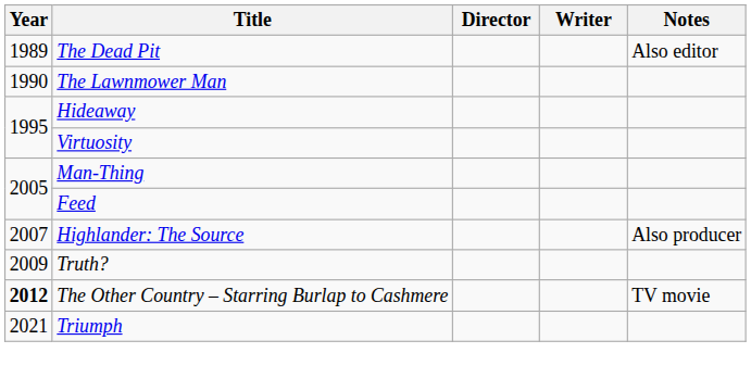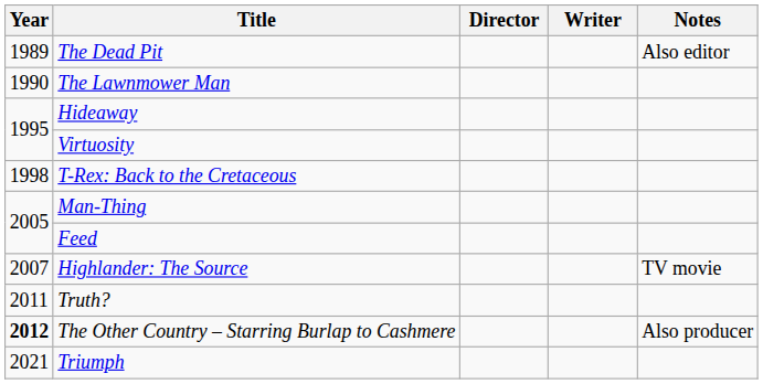 <table class="wikitable">
 <tr>
 <th>Year</th>
 <th>Title</th>
 <th width=65>Director</th>
 <th width=65>Writer</th>
 <th>Notes</th>
 </tr>
 <tr>
 <td>1989</td>
 <td><em><a href='#'>The Dead Pit</a></em></td>
 <td></td>
 <td></td>
 <td>Also editor</td>
 </tr>
 <tr>
 <td>1990</td>
 <td><em><a href='#'>The Lawnmower Man</a></em></td>
 <td></td>
 <td></td>
 <td></td>
 </tr>
 <tr>
 <td rowspan=2>1995</td>
 <td><em><a href='#'>Hideaway</a></em></td>
 <td></td>
 <td></td>
 <td></td>
 </tr>
 <tr>
 <td><em><a href='#'>Virtuosity</a></em></td>
 <td></td>
 <td></td>
 <td></td>
 </tr>
 <tr>
+<td>1998</td>
+<td><em><a href='#'>T-Rex: Back to the Cretaceous</a></em></td>
+<td></td>
+<td></td>
+<td></td>
+</tr>
+<tr>
 <td rowspan=2>2005</td>
 <td><em><a href='#'>Man-Thing</a></em></td>
 <td></td>
 <td></td>
 <td></td>
 </tr>
 <tr>
 <td><em><a href='#'>Feed</a></em></td>
 <td></td>
 <td></td>
 <td></td>
 </tr>
 <tr>
 <td>2007</td>
 <td><em><a href='#'>Highlander: The Source</a></em></td>
 <td></td>
 <td></td>
-<td>Also producer</td>
+<td>TV movie</td>
 </tr>
 <tr>
-<td>2009</td>
+<td>2011</td>
 <td><em>Truth?</em></td>
 <td></td>
 <td></td>
 <td></td>
 </tr>
 <tr>
 <td><strong>2012</strong></td>
 <td><em>The Other Country – Starring Burlap to Cashmere</em></td>
 <td></td>
 <td></td>
-<td>TV movie</td>
+<td>Also producer</td>
 </tr>
 <tr>
 <td>2021</td>
 <td><em><a href='#'>Triumph</a></em></td>
 <td></td>
 <td></td>
 <td></td>
 </tr>
 </table>
